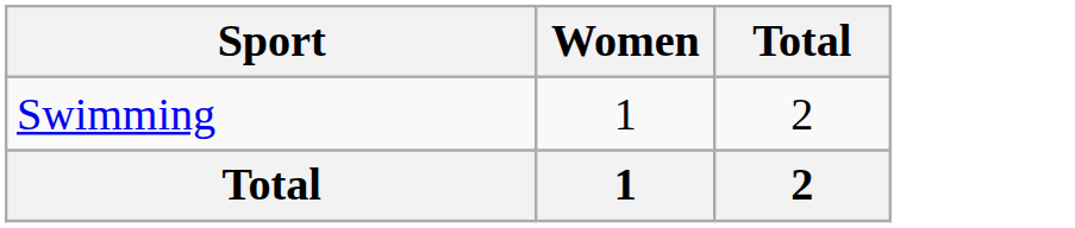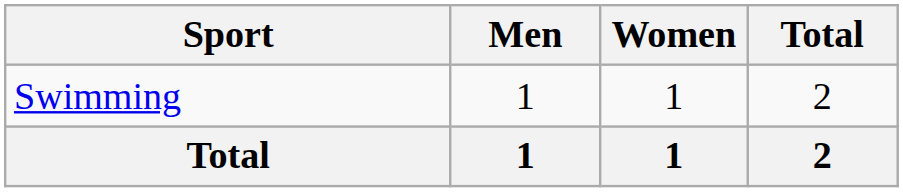 <table class="wikitable sortable" style="text-align:center;">
 <tr>
 <th width=180>Sport</th>
+<th width=55>Men</th>
 <th width=55>Women</th>
 <th width=55>Total</th>
 </tr>
 <tr>
 <td align=left><a href='#'>Swimming</a></td>
 <td>1</td>
+<td>1</td>
 <td>2</td>
 </tr>
 <tr>
 <th>Total</th>
 <th>1</th>
+<th>1</th>
 <th>2</th>
 </tr>
 </table>
